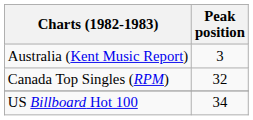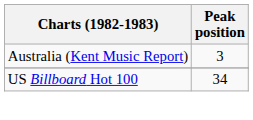 <table class="wikitable sortable">
 <tr>
 <th>Charts (1982-1983)</th>
 <th>Peak<br>position</th>
 </tr>
 <tr>
 <td>Australia (<a href='#'>Kent Music Report</a>)</td>
 <td align="center">3</td>
-</tr>
-<tr>
-<td>Canada Top Singles (<em><a href='#'>RPM</a></em>)</td>
-<td align="center">32</td>
 </tr>
 <tr>
 </tr>
 <tr>
 </tr>
 <tr>
 </tr>
 <tr>
 </tr>
 <tr>
 <td>US <a href='#'><em>Billboard</em> Hot 100</a></td>
 <td style="text-align:center;">34</td>
 </tr>
 </table>
